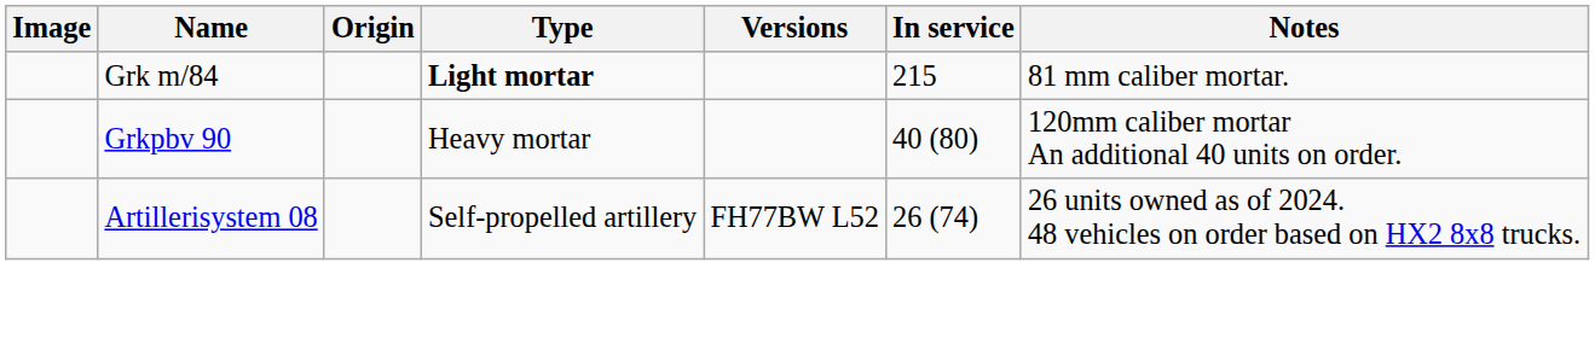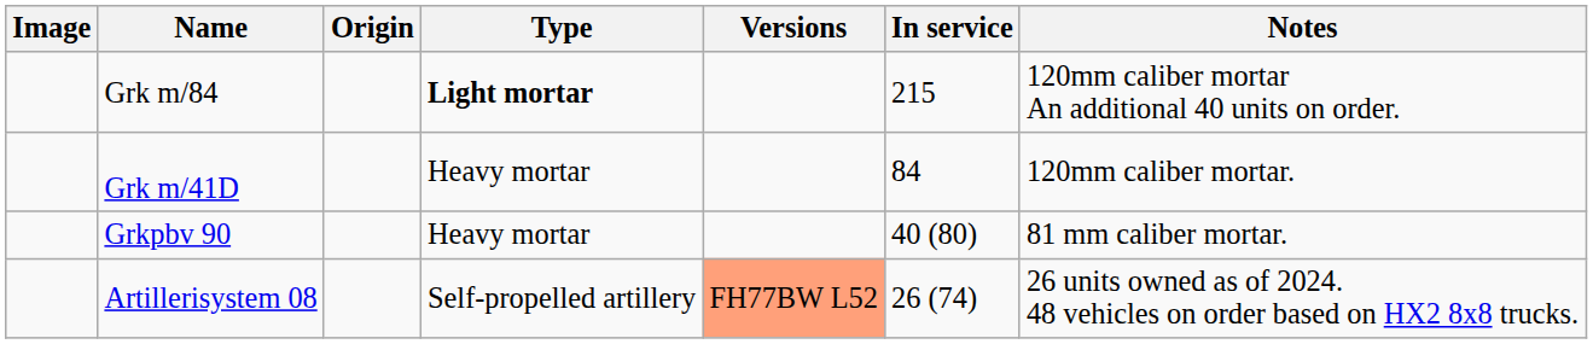 <table class="wikitable">
 <tr>
 <th>Image</th>
 <th>Name</th>
 <th>Origin</th>
 <th>Type</th>
 <th>Versions</th>
 <th>In service</th>
 <th>Notes</th>
 </tr>
 <tr>
 <td></td>
 <td>Grk m/84</td>
 <td><br></td>
 <td><strong>Light mortar</strong></td>
 <td></td>
 <td>215</td>
-<td>81 mm caliber mortar.</td>
+<td>120mm caliber mortar<br>An additional 40 units on order.</td>
+</tr>
+<tr>
+<td></td>
+<td><br> <a href='#'>Grk m/41D</a></td>
+<td></td>
+<td>Heavy mortar</td>
+<td></td>
+<td>84</td>
+<td>120mm caliber mortar.</td>
 </tr>
 <tr>
 <td></td>
 <td><a href='#'>Grkpbv 90</a></td>
 <td></td>
 <td>Heavy mortar</td>
 <td></td>
 <td>40 (80)</td>
-<td>120mm caliber mortar<br>An additional 40 units on order.</td>
+<td>81 mm caliber mortar.</td>
 </tr>
 <tr>
 <td></td>
 <td><a href='#'>Artillerisystem 08</a></td>
 <td></td>
 <td>Self-propelled artillery</td>
-<td>FH77BW L52</td>
+<td style="background: lightsalmon;">FH77BW L52</td>
 <td>26 (74)</td>
 <td>26 units owned as of 2024.<br>48 vehicles on order based on <a href='#'>HX2 8x8</a> trucks.</td>
 </tr>
 </table>
